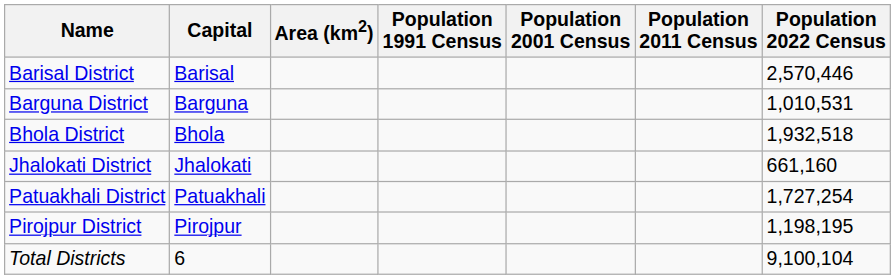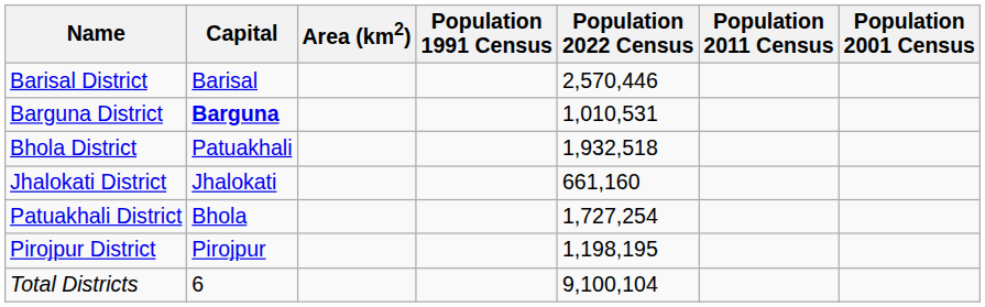 <table class="wikitable sortable" style="margin-bottom: 0;">
 <tr>
 <th>Name</th>
 <th>Capital</th>
 <th>Area (km<sup>2</sup>)</th>
 <th>Population <br> 1991 Census</th>
+<th>Population <br> 2022 Census</th>
+<th>Population <br> 2011 Census</th>
 <th>Population <br> 2001 Census</th>
-<th>Population <br> 2011 Census</th>
-<th>Population <br> 2022 Census</th>
 </tr>
 <tr>
 <td><a href='#'>Barisal District</a></td>
 <td><a href='#'>Barisal</a></td>
 <td></td>
 <td></td>
+<td>2,570,446</td>
 <td></td>
 <td></td>
-<td>2,570,446</td>
 </tr>
 <tr>
 <td><a href='#'>Barguna District</a></td>
-<td><a href='#'>Barguna</a></td>
-<td></td>
-<td></td>
+<td><strong><a href='#'>Barguna</a></strong></td>
 <td></td>
 <td></td>
 <td>1,010,531</td>
+<td></td>
+<td></td>
 </tr>
 <tr>
 <td><a href='#'>Bhola District</a></td>
-<td><a href='#'>Bhola</a></td>
-<td></td>
-<td></td>
+<td><a href='#'>Patuakhali</a></td>
 <td></td>
 <td></td>
 <td>1,932,518</td>
+<td></td>
+<td></td>
 </tr>
 <tr>
 <td><a href='#'>Jhalokati District</a></td>
 <td><a href='#'>Jhalokati</a></td>
 <td></td>
 <td></td>
+<td>661,160</td>
 <td></td>
 <td></td>
-<td>661,160</td>
 </tr>
 <tr>
 <td><a href='#'>Patuakhali District</a></td>
-<td><a href='#'>Patuakhali</a></td>
-<td></td>
-<td></td>
+<td><a href='#'>Bhola</a></td>
 <td></td>
 <td></td>
 <td>1,727,254</td>
+<td></td>
+<td></td>
 </tr>
 <tr>
 <td><a href='#'>Pirojpur District</a></td>
 <td><a href='#'>Pirojpur</a></td>
 <td></td>
 <td></td>
+<td>1,198,195</td>
 <td></td>
 <td></td>
-<td>1,198,195</td>
 </tr>
 <tr>
 <td><em>Total Districts</em></td>
 <td>6</td>
 <td></td>
 <td></td>
+<td>9,100,104</td>
 <td></td>
 <td></td>
-<td>9,100,104</td>
 </tr>
 </table>
